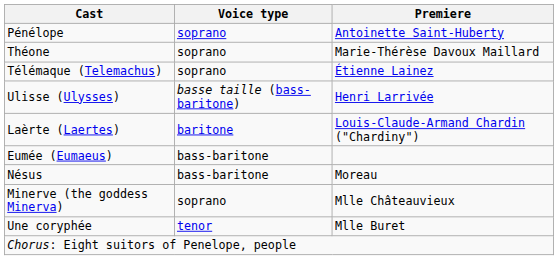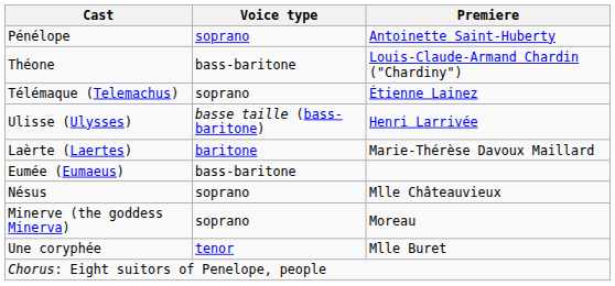 <table class="wikitable">
 <tr>
 <th>Cast</th>
 <th>Voice type</th>
 <th>Premiere</th>
 </tr>
 <tr>
 <td>Pénélope</td>
 <td><a href='#'>soprano</a></td>
 <td><a href='#'>Antoinette Saint-Huberty</a></td>
 </tr>
 <tr>
 <td>Théone</td>
-<td>soprano</td>
-<td>Marie-Thérèse Davoux Maillard</td>
+<td>bass-baritone</td>
+<td><a href='#'>Louis-Claude-Armand Chardin</a> ("Chardiny")</td>
 </tr>
 <tr>
 <td>Télémaque (<a href='#'>Telemachus</a>)</td>
 <td>soprano</td>
 <td><a href='#'>Étienne Lainez</a></td>
 </tr>
 <tr>
 <td>Ulisse (<a href='#'>Ulysses</a>)</td>
 <td><em>basse taille</em> (<a href='#'>bass-baritone</a>)</td>
 <td><a href='#'>Henri Larrivée</a></td>
 </tr>
 <tr>
 <td>Laèrte (<a href='#'>Laertes</a>)</td>
 <td><a href='#'>baritone</a></td>
-<td><a href='#'>Louis-Claude-Armand Chardin</a> ("Chardiny")</td>
+<td>Marie-Thérèse Davoux Maillard</td>
 </tr>
 <tr>
 <td>Eumée (<a href='#'>Eumaeus</a>)</td>
 <td>bass-baritone</td>
 <td></td>
 </tr>
 <tr>
 <td>Nésus</td>
-<td>bass-baritone</td>
-<td>Moreau</td>
+<td>soprano</td>
+<td>Mlle Châteauvieux</td>
 </tr>
 <tr>
 <td>Minerve (the goddess <a href='#'>Minerva</a>)</td>
 <td>soprano</td>
-<td>Mlle Châteauvieux</td>
+<td>Moreau</td>
 </tr>
 <tr>
 <td>Une coryphée</td>
 <td><a href='#'>tenor</a></td>
 <td>Mlle Buret</td>
 </tr>
 <tr>
 <td colspan="3"><em>Chorus</em>: Eight suitors of Penelope, people</td>
 </tr>
 </table>
